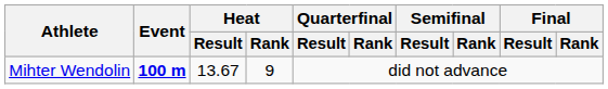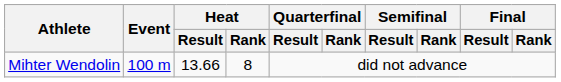 <table class="wikitable" style="font-size:90%">
 <tr>
 <th rowspan="2">Athlete</th>
 <th rowspan="2">Event</th>
 <th colspan="2">Heat</th>
 <th colspan="2">Quarterfinal</th>
 <th colspan="2">Semifinal</th>
 <th colspan="2">Final</th>
 </tr>
 <tr style="font-size:95%">
 <th>Result</th>
 <th>Rank</th>
 <th>Result</th>
 <th>Rank</th>
 <th>Result</th>
 <th>Rank</th>
 <th>Result</th>
 <th>Rank</th>
 </tr>
 <tr align=center>
 <td align=left><a href='#'>Mihter Wendolin</a></td>
-<td align=left><strong><a href='#'>100 m</a></strong></td>
-<td>13.67</td>
-<td>9</td>
+<td align=left><a href='#'>100 m</a></td>
+<td>13.66</td>
+<td>8</td>
 <td colspan=6>did not advance</td>
 </tr>
 </table>
